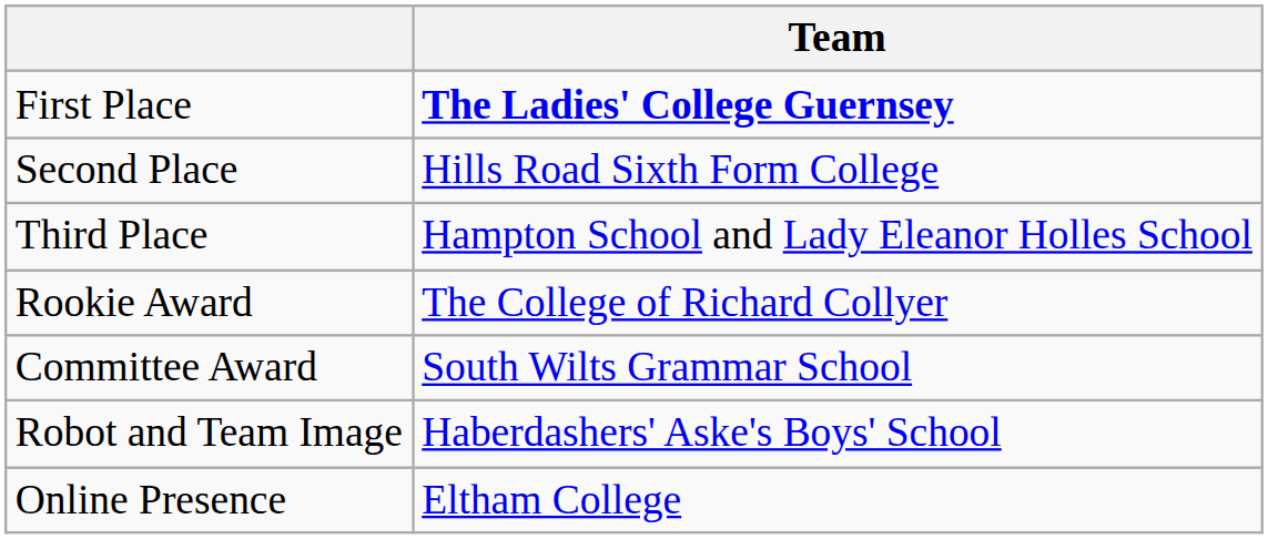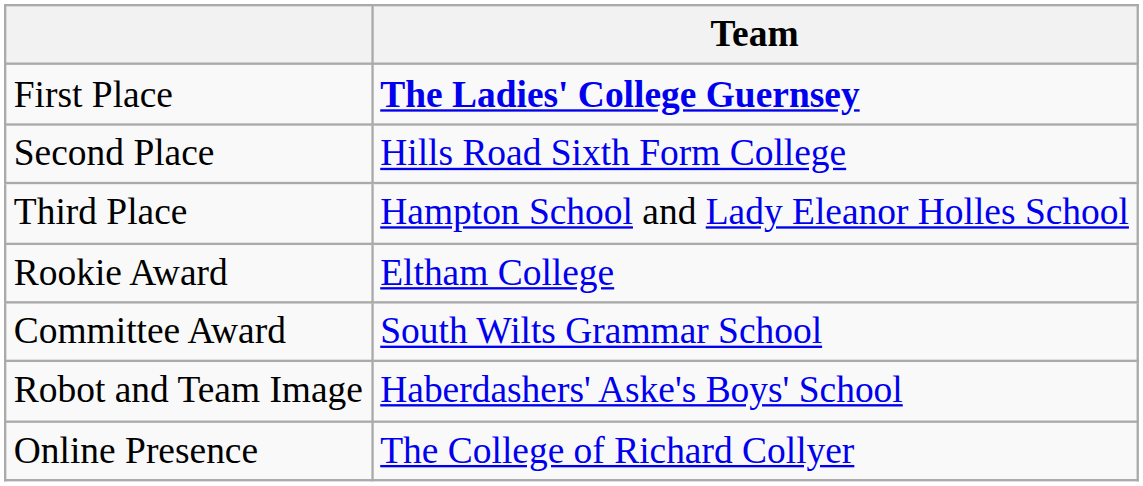 <table class="wikitable">
 <tr>
 <th></th>
 <th>Team</th>
 </tr>
 <tr>
 <td>First Place</td>
 <td><strong><a href='#'>The Ladies' College Guernsey</a></strong></td>
 </tr>
 <tr>
 <td>Second Place</td>
 <td><a href='#'>Hills Road Sixth Form College</a></td>
 </tr>
 <tr>
 <td>Third Place</td>
 <td><a href='#'>Hampton School</a> and <a href='#'>Lady Eleanor Holles School</a></td>
 </tr>
 <tr>
 <td>Rookie Award</td>
-<td><a href='#'>The College of Richard Collyer</a></td>
+<td><a href='#'>Eltham College</a></td>
 </tr>
 <tr>
 <td>Committee Award</td>
 <td><a href='#'>South Wilts Grammar School</a></td>
 </tr>
 <tr>
 <td>Robot and Team Image</td>
 <td><a href='#'>Haberdashers' Aske's Boys' School</a></td>
 </tr>
 <tr>
 <td>Online Presence</td>
-<td><a href='#'>Eltham College</a></td>
+<td><a href='#'>The College of Richard Collyer</a></td>
 </tr>
 </table>
